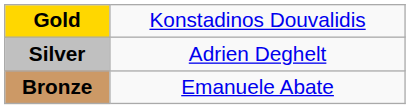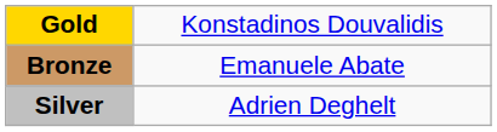 <table class="wikitable" style="text-align:center; " width="35%">
 <tr>
 <td bgcolor="gold"><strong>Gold</strong></td>
 <td><a href='#'>Konstadinos Douvalidis</a><br>  <small><em></em></small></td>
 </tr>
 <tr>
+<td bgcolor="CC9966"><strong>Bronze</strong></td>
+<td><a href='#'>Emanuele Abate</a><br>  <small><em></em></small></td>
+</tr>
+<tr>
 <td bgcolor="silver"><strong>Silver</strong></td>
 <td><a href='#'>Adrien Deghelt</a><br>  <small><em></em></small></td>
 </tr>
-<tr>
-<td bgcolor="CC9966"><strong>Bronze</strong></td>
-<td><a href='#'>Emanuele Abate</a><br>  <small><em></em></small></td>
-</tr>
 </table>
